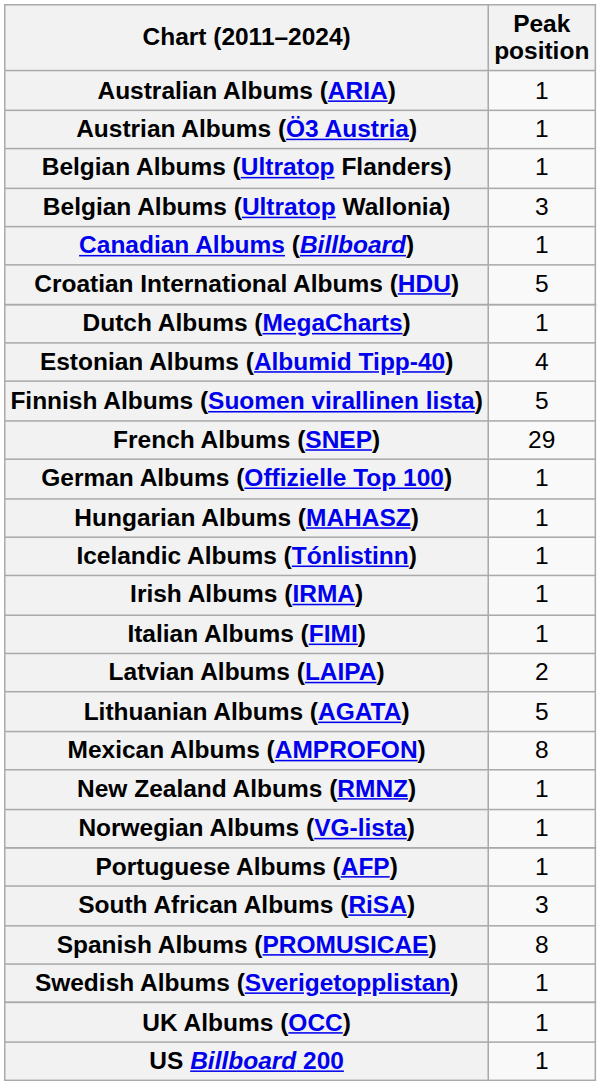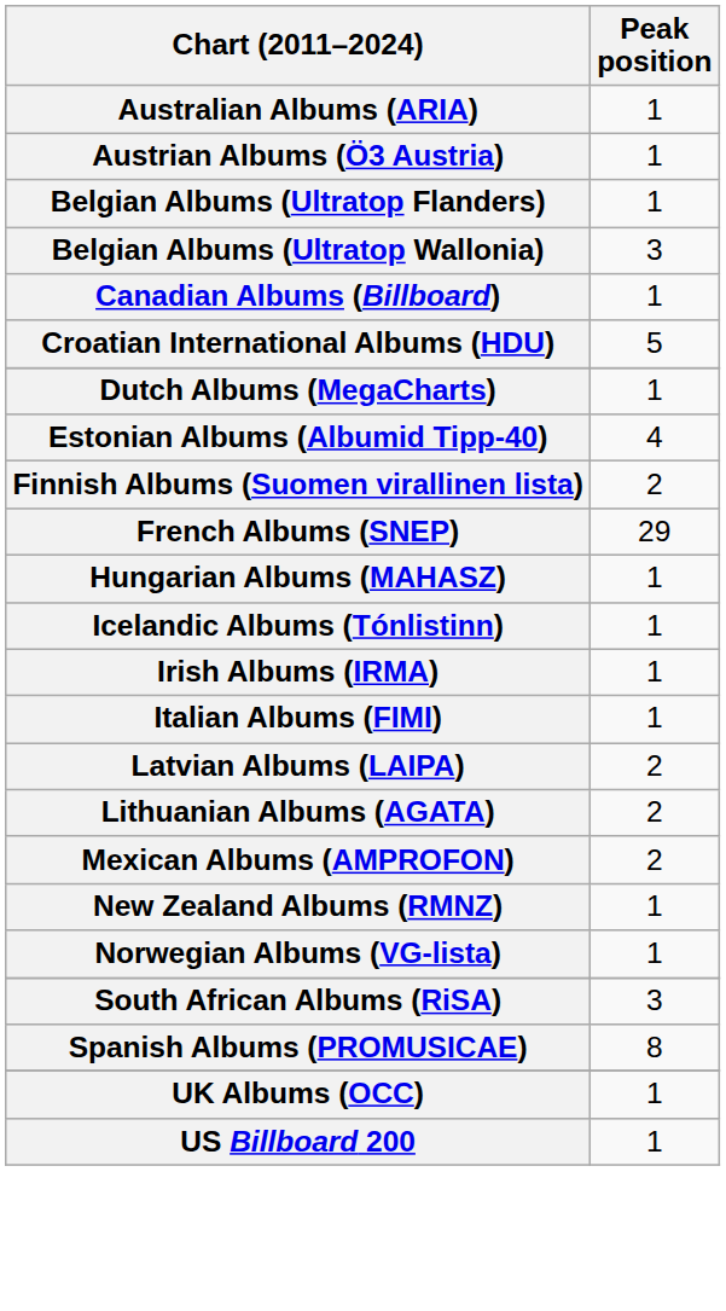 <table class="wikitable sortable plainrowheaders" style="text-align:center">
 <tr>
 <th scope="col">Chart (2011–2024)</th>
 <th scope="col">Peak<br>position</th>
 </tr>
 <tr>
 <th scope="row">Australian Albums (<a href='#'>ARIA</a>)</th>
 <td>1</td>
 </tr>
 <tr>
 <th scope="row">Austrian Albums (<a href='#'>Ö3 Austria</a>)</th>
 <td>1</td>
 </tr>
 <tr>
 <th scope="row">Belgian Albums (<a href='#'>Ultratop</a> Flanders)</th>
 <td>1</td>
 </tr>
 <tr>
 <th scope="row">Belgian Albums (<a href='#'>Ultratop</a> Wallonia)</th>
 <td>3</td>
 </tr>
 <tr>
 <th scope="row"><a href='#'>Canadian Albums</a> (<a href='#'><em>Billboard</em></a>)</th>
 <td>1</td>
 </tr>
 <tr>
 <th scope="row">Croatian International Albums (<a href='#'>HDU</a>)</th>
 <td>5</td>
 </tr>
 <tr>
 </tr>
 <tr>
 </tr>
 <tr>
 <th scope="row">Dutch Albums (<a href='#'>MegaCharts</a>)</th>
 <td>1</td>
 </tr>
 <tr>
 <th scope="row">Estonian Albums (<a href='#'>Albumid Tipp-40</a>)</th>
 <td>4</td>
 </tr>
 <tr>
 <th scope="row">Finnish Albums (<a href='#'>Suomen virallinen lista</a>)</th>
-<td>5</td>
+<td>2</td>
 </tr>
 <tr>
 <th scope="row">French Albums (<a href='#'>SNEP</a>)</th>
 <td>29</td>
-</tr>
-<tr>
-<th scope="row">German Albums (<a href='#'>Offizielle Top 100</a>)</th>
-<td>1</td>
 </tr>
 <tr>
 <th scope="row">Hungarian Albums (<a href='#'>MAHASZ</a>)</th>
 <td>1</td>
 </tr>
 <tr>
 <th scope="row">Icelandic Albums (<a href='#'>Tónlistinn</a>)</th>
 <td>1</td>
 </tr>
 <tr>
 <th scope="row">Irish Albums (<a href='#'>IRMA</a>)</th>
 <td>1</td>
 </tr>
 <tr>
 <th scope="row">Italian Albums (<a href='#'>FIMI</a>)</th>
 <td>1</td>
 </tr>
 <tr>
 <th scope="row">Latvian Albums (<a href='#'>LAIPA</a>)</th>
 <td>2</td>
 </tr>
 <tr>
 <th scope="row">Lithuanian Albums (<a href='#'>AGATA</a>)</th>
-<td>5</td>
+<td>2</td>
 </tr>
 <tr>
 <th scope="row">Mexican Albums (<a href='#'>AMPROFON</a>)</th>
-<td>8</td>
+<td>2</td>
 </tr>
 <tr>
 <th scope="row">New Zealand Albums (<a href='#'>RMNZ</a>)</th>
 <td>1</td>
 </tr>
 <tr>
 <th scope="row">Norwegian Albums (<a href='#'>VG-lista</a>)</th>
 <td>1</td>
 </tr>
 <tr>
 </tr>
 <tr>
-<th scope="row">Portuguese Albums (<a href='#'>AFP</a>)</th>
-<td>1</td>
-</tr>
-<tr>
 <th scope="row">South African Albums (<a href='#'>RiSA</a>)</th>
 <td>3</td>
 </tr>
 <tr>
 <th scope="row">Spanish Albums (<a href='#'>PROMUSICAE</a>)</th>
 <td>8</td>
-</tr>
-<tr>
-<th scope="row">Swedish Albums (<a href='#'>Sverigetopplistan</a>)</th>
-<td>1</td>
 </tr>
 <tr>
 </tr>
 <tr>
 <th scope="row">UK Albums (<a href='#'>OCC</a>)</th>
 <td>1</td>
 </tr>
 <tr>
 <th scope="row">US <a href='#'><em>Billboard</em> 200</a></th>
 <td>1</td>
 </tr>
 </table>
